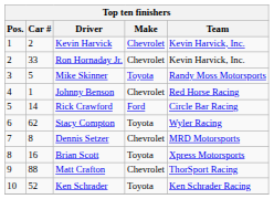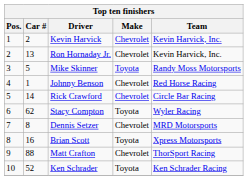 <table class="wikitable" style="font-size: 90%">
 <tr>
 <th colspan=9>Top ten finishers</th>
 </tr>
 <tr>
 <th>Pos.</th>
 <th>Car #</th>
 <th>Driver</th>
 <th>Make</th>
 <th>Team</th>
 </tr>
 <tr>
 <td>1</td>
 <td>2</td>
 <td><a href='#'>Kevin Harvick</a></td>
 <td><a href='#'>Chevrolet</a></td>
 <td><a href='#'>Kevin Harvick, Inc.</a></td>
 </tr>
 <tr>
 <td>2</td>
-<td>33</td>
+<td>13</td>
 <td><a href='#'>Ron Hornaday Jr.</a></td>
 <td>Chevrolet</td>
 <td>Kevin Harvick, Inc.</td>
 </tr>
 <tr>
 <td>3</td>
 <td>5</td>
 <td><a href='#'>Mike Skinner</a></td>
 <td><a href='#'>Toyota</a></td>
 <td><a href='#'>Randy Moss Motorsports</a></td>
 </tr>
 <tr>
 <td>4</td>
 <td>1</td>
 <td><a href='#'>Johnny Benson</a></td>
 <td>Chevrolet</td>
 <td><a href='#'>Red Horse Racing</a></td>
 </tr>
 <tr>
 <td>5</td>
 <td>14</td>
 <td><a href='#'>Rick Crawford</a></td>
-<td><a href='#'>Ford</a></td>
+<td><a href='#'>Chevrolet</a></td>
 <td><a href='#'>Circle Bar Racing</a></td>
 </tr>
 <tr>
 <td>6</td>
 <td>62</td>
 <td><a href='#'>Stacy Compton</a></td>
 <td>Toyota</td>
 <td><a href='#'>Wyler Racing</a></td>
 </tr>
 <tr>
 <td>7</td>
 <td>8</td>
 <td><a href='#'>Dennis Setzer</a></td>
 <td>Chevrolet</td>
 <td><a href='#'>MRD Motorsports</a></td>
 </tr>
 <tr>
 <td>8</td>
 <td>16</td>
 <td><a href='#'>Brian Scott</a></td>
 <td>Toyota</td>
 <td><a href='#'>Xpress Motorsports</a></td>
 </tr>
 <tr>
 <td>9</td>
 <td>88</td>
 <td><a href='#'>Matt Crafton</a></td>
 <td>Chevrolet</td>
 <td><a href='#'>ThorSport Racing</a></td>
 </tr>
 <tr>
 <td>10</td>
 <td>52</td>
 <td><a href='#'>Ken Schrader</a></td>
 <td>Toyota</td>
 <td><a href='#'>Ken Schrader Racing</a></td>
 </tr>
 <tr>
 </tr>
 </table>
